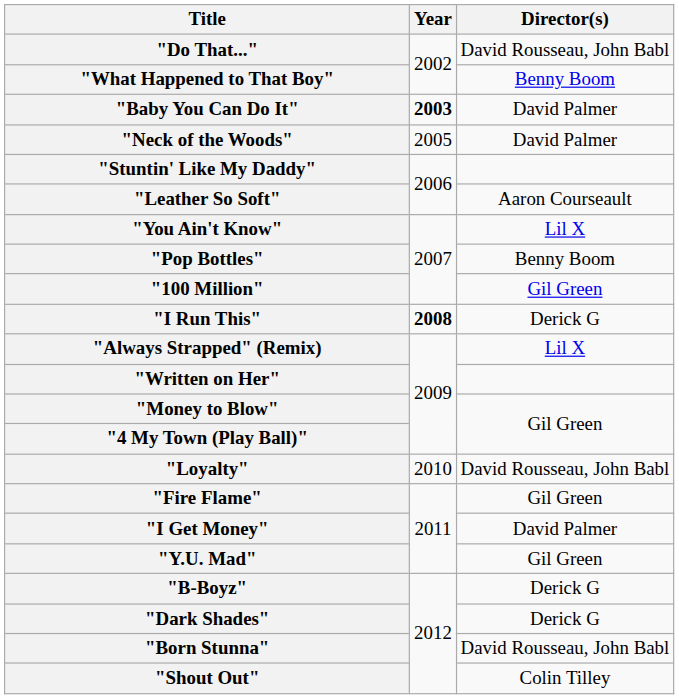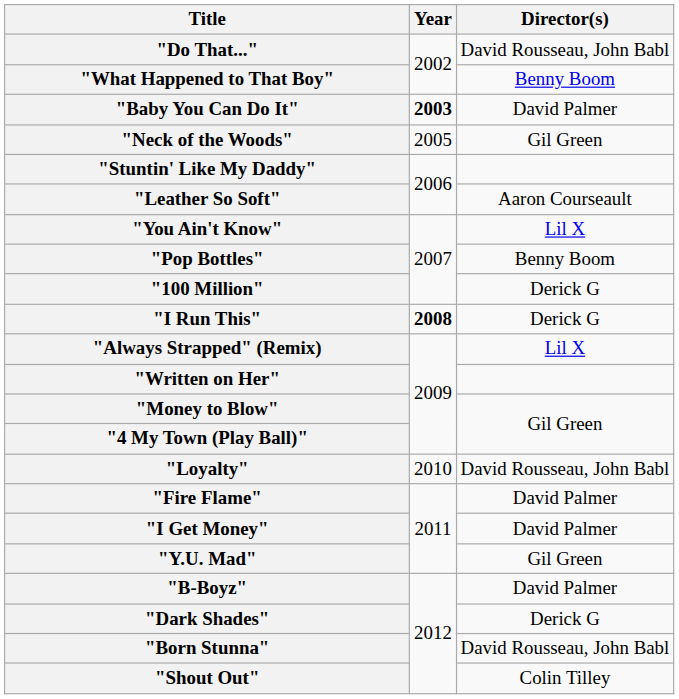 <table class="wikitable plainrowheaders" style="text-align:center;">
 <tr>
 <th scope="col" style="width:21em;">Title</th>
 <th scope="col">Year</th>
 <th scope="col">Director(s)</th>
 </tr>
 <tr>
 <th scope="row">"Do That..."<br></th>
 <td rowspan="2">2002</td>
 <td>David Rousseau, John Babl</td>
 </tr>
 <tr>
 <th scope="row">"What Happened to That Boy"<br></th>
 <td><a href='#'>Benny Boom</a></td>
 </tr>
 <tr>
 <th scope="row">"Baby You Can Do It"<br></th>
 <td><strong>2003</strong></td>
 <td>David Palmer</td>
 </tr>
 <tr>
 <th scope="row">"Neck of the Woods"<br></th>
 <td>2005</td>
-<td>David Palmer</td>
+<td>Gil Green</td>
 </tr>
 <tr>
 <th scope="row">"Stuntin' Like My Daddy"<br></th>
 <td rowspan="2">2006</td>
 <td></td>
 </tr>
 <tr>
 <th scope="row">"Leather So Soft"<br></th>
 <td>Aaron Courseault</td>
 </tr>
 <tr>
 <th scope="row">"You Ain't Know"<br></th>
 <td rowspan="3">2007</td>
 <td><a href='#'>Lil X</a></td>
 </tr>
 <tr>
 <th scope="row">"Pop Bottles"<br></th>
 <td>Benny Boom</td>
 </tr>
 <tr>
 <th scope="row">"100 Million"<br></th>
-<td><a href='#'>Gil Green</a></td>
+<td>Derick G</td>
 </tr>
 <tr>
 <th scope="row">"I Run This"<br></th>
 <td><strong>2008</strong></td>
 <td>Derick G</td>
 </tr>
 <tr>
 <th scope="row">"Always Strapped" (Remix)<br></th>
 <td rowspan="4">2009</td>
 <td><a href='#'>Lil X</a></td>
 </tr>
 <tr>
 <th scope="row">"Written on Her"<br></th>
 <td></td>
 </tr>
 <tr>
 <th scope="row">"Money to Blow"<br></th>
 <td rowspan="2">Gil Green</td>
 </tr>
 <tr>
 <th scope="row">"4 My Town (Play Ball)"<br></th>
 </tr>
 <tr>
 <th scope="row">"Loyalty"<br></th>
 <td>2010</td>
 <td>David Rousseau, John Babl</td>
 </tr>
 <tr>
 <th scope="row">"Fire Flame"<br></th>
 <td rowspan="3">2011</td>
-<td>Gil Green</td>
+<td>David Palmer</td>
 </tr>
 <tr>
 <th scope="row">"I Get Money"<br></th>
 <td>David Palmer</td>
 </tr>
 <tr>
 <th scope="row">"Y.U. Mad"<br></th>
 <td>Gil Green</td>
 </tr>
 <tr>
 <th scope="row">"B-Boyz"<br></th>
 <td rowspan="4">2012</td>
-<td>Derick G</td>
+<td>David Palmer</td>
 </tr>
 <tr>
 <th scope="row">"Dark Shades"<br></th>
 <td>Derick G</td>
 </tr>
 <tr>
 <th scope="row">"Born Stunna"<br></th>
 <td>David Rousseau, John Babl</td>
 </tr>
 <tr>
 <th scope="row">"Shout Out"<br></th>
 <td>Colin Tilley</td>
 </tr>
 </table>
